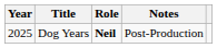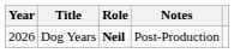 <table class="wikitable">
 <tr>
 <th>Year</th>
 <th>Title</th>
 <th>Role</th>
 <th>Notes</th>
 <th></th>
 </tr>
 <tr>
-<td>2025</td>
+<td>2026</td>
 <td>Dog Years</td>
 <td><strong>Neil</strong></td>
 <td>Post-Production</td>
 <td></td>
 </tr>
 </table>
